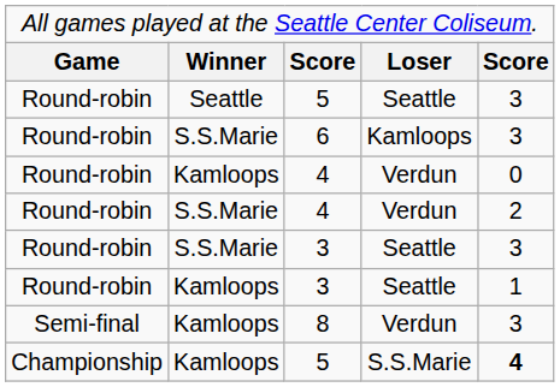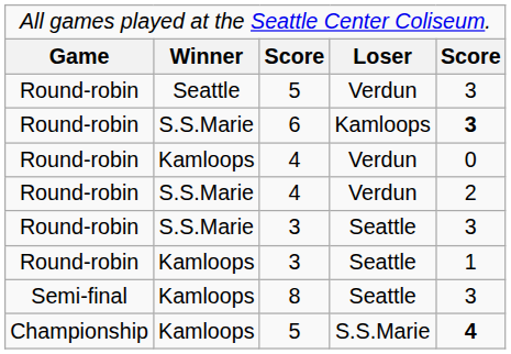 <table class="wikitable" style="text-align:center">
 <tr>
 <td align="center" colspan=5><em>All games played at the <a href='#'>Seattle Center Coliseum</a>.</em></td>
 </tr>
 <tr>
 <th>Game</th>
 <th>Winner</th>
 <th>Score</th>
 <th>Loser</th>
 <th>Score</th>
 </tr>
 <tr align="center">
 <td>Round-robin</td>
 <td>Seattle</td>
 <td>5</td>
-<td>Seattle</td>
+<td>Verdun</td>
 <td>3</td>
 </tr>
 <tr align="center">
 <td>Round-robin</td>
 <td>S.S.Marie</td>
 <td>6</td>
 <td>Kamloops</td>
-<td>3</td>
+<td><strong>3</strong></td>
 </tr>
 <tr align="center">
 <td>Round-robin</td>
 <td>Kamloops</td>
 <td>4</td>
 <td>Verdun</td>
 <td>0</td>
 </tr>
 <tr align="center">
 <td>Round-robin</td>
 <td>S.S.Marie</td>
 <td>4</td>
 <td>Verdun</td>
 <td>2</td>
 </tr>
 <tr align="center">
 <td>Round-robin</td>
 <td>S.S.Marie</td>
 <td>3</td>
 <td>Seattle</td>
 <td>3</td>
 </tr>
 <tr align="center">
 <td>Round-robin</td>
 <td>Kamloops</td>
 <td>3</td>
 <td>Seattle</td>
 <td>1</td>
 </tr>
 <tr align="center">
 <td>Semi-final</td>
 <td>Kamloops</td>
 <td>8</td>
-<td>Verdun</td>
+<td>Seattle</td>
 <td>3</td>
 </tr>
 <tr align="center">
 <td>Championship</td>
 <td>Kamloops</td>
 <td>5</td>
 <td>S.S.Marie</td>
 <td><strong>4</strong></td>
 </tr>
 </table>
